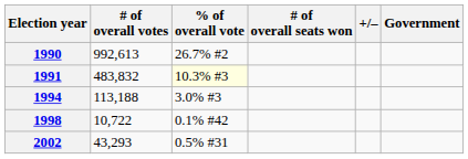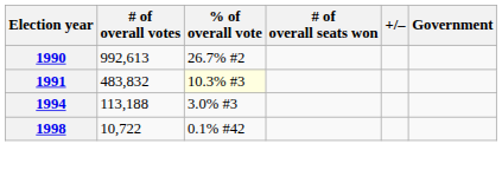 <table class=wikitable>
 <tr>
 <th>Election year</th>
 <th># of<br>overall votes</th>
 <th>% of<br>overall vote</th>
 <th># of<br>overall seats won</th>
 <th>+/–</th>
 <th>Government</th>
 </tr>
 <tr>
 <th><a href='#'>1990</a></th>
 <td>992,613</td>
 <td>26.7% #2</td>
 <td></td>
 <td></td>
 <td></td>
 </tr>
 <tr>
 <th><a href='#'>1991</a></th>
 <td>483,832</td>
 <td style="background: lightyellow;">10.3% #3</td>
 <td></td>
 <td></td>
 <td></td>
 </tr>
 <tr>
 <th><a href='#'>1994</a></th>
 <td>113,188</td>
 <td>3.0% #3</td>
 <td></td>
 <td></td>
 <td></td>
 </tr>
 <tr>
 <th><a href='#'>1998</a></th>
 <td>10,722</td>
 <td>0.1% #42</td>
 <td></td>
 <td></td>
 <td></td>
 </tr>
-<tr>
-<th><a href='#'>2002</a></th>
-<td>43,293</td>
-<td>0.5% #31</td>
-<td></td>
-<td></td>
-<td></td>
-</tr>
 </table>
